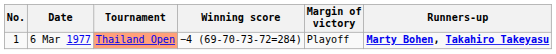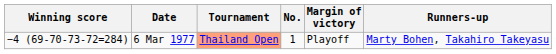 <table class="wikitable" style="font-size:95%;">
 <tr>
-<th>No.</th>
+<th>Winning score</th>
 <th>Date</th>
 <th>Tournament</th>
-<th>Winning score</th>
+<th>No.</th>
 <th>Margin of<br>victory</th>
 <th>Runners-up</th>
 </tr>
 <tr>
-<td align=center>1</td>
+<td>−4 (69-70-73-72=284)</td>
 <td align=right>6 Mar <a href='#'>1977</a></td>
 <td style="background: lightsalmon;"><a href='#'>Thailand Open</a></td>
-<td>−4 (69-70-73-72=284)</td>
+<td align=center>1</td>
 <td>Playoff</td>
-<td><strong> <a href='#'>Marty Bohen</a>,  <a href='#'>Takahiro Takeyasu</a></strong></td>
+<td> <a href='#'>Marty Bohen</a>,  <a href='#'>Takahiro Takeyasu</a></td>
 </tr>
 </table>
